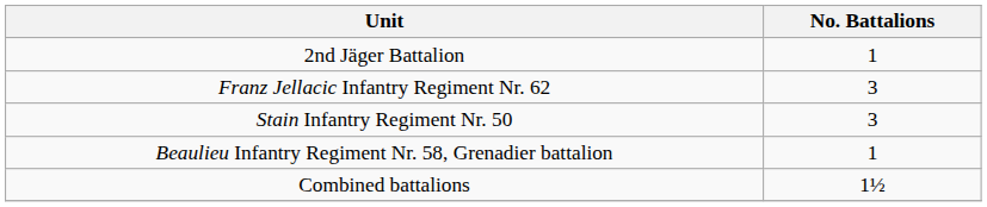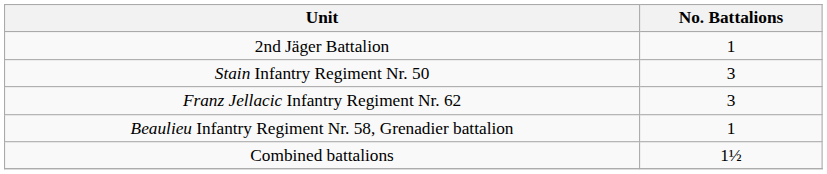 <table class="wikitable" style="text-align:center; width:60%;">
 <tr>
 <th>Unit</th>
 <th>No. Battalions</th>
 </tr>
 <tr>
 <td rowspan=1>2nd Jäger Battalion</td>
 <td>1</td>
 </tr>
 <tr>
-<td rowspan=1><em>Franz Jellacic</em> Infantry Regiment Nr. 62</td>
+<td rowspan=1><em>Stain</em> Infantry Regiment Nr. 50</td>
 <td>3</td>
 </tr>
 <tr>
-<td rowspan=1><em>Stain</em> Infantry Regiment Nr. 50</td>
+<td rowspan=1><em>Franz Jellacic</em> Infantry Regiment Nr. 62</td>
 <td>3</td>
 </tr>
 <tr>
 <td rowspan=1><em>Beaulieu</em> Infantry Regiment Nr. 58, Grenadier battalion</td>
 <td>1</td>
 </tr>
 <tr>
 <td rowspan=1>Combined battalions</td>
 <td>1½</td>
 </tr>
 <tr>
 </tr>
 </table>
